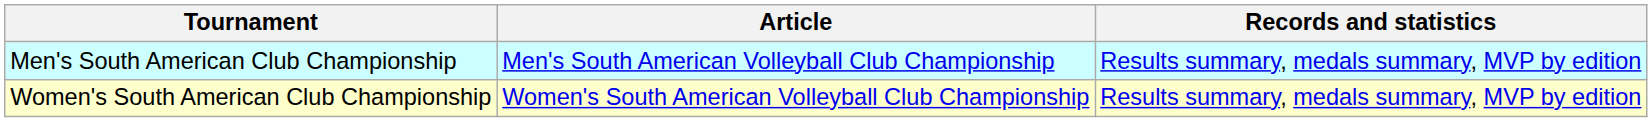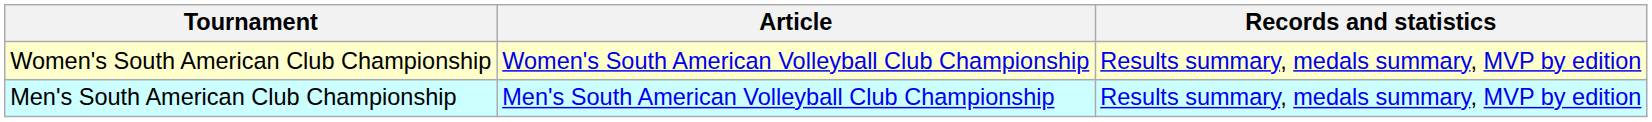 <table class="wikitable">
 <tr>
 <th>Tournament</th>
 <th>Article</th>
 <th>Records and statistics</th>
 </tr>
+<tr style="background-color: #ffc;">
+<td>Women's South American Club Championship</td>
+<td><a href='#'>Women's South American Volleyball Club Championship</a></td>
+<td><a href='#'>Results summary</a>, <a href='#'>medals summary</a>, <a href='#'>MVP by edition</a></td>
+</tr>
 <tr style="background-color: #cff;">
 <td>Men's South American Club Championship</td>
 <td><a href='#'>Men's South American Volleyball Club Championship</a></td>
 <td><a href='#'>Results summary</a>, <a href='#'>medals summary</a>, <a href='#'>MVP by edition</a></td>
 </tr>
-<tr style="background-color: #ffc;">
-<td>Women's South American Club Championship</td>
-<td><a href='#'>Women's South American Volleyball Club Championship</a></td>
-<td><a href='#'>Results summary</a>, <a href='#'>medals summary</a>, <a href='#'>MVP by edition</a></td>
-</tr>
 </table>
